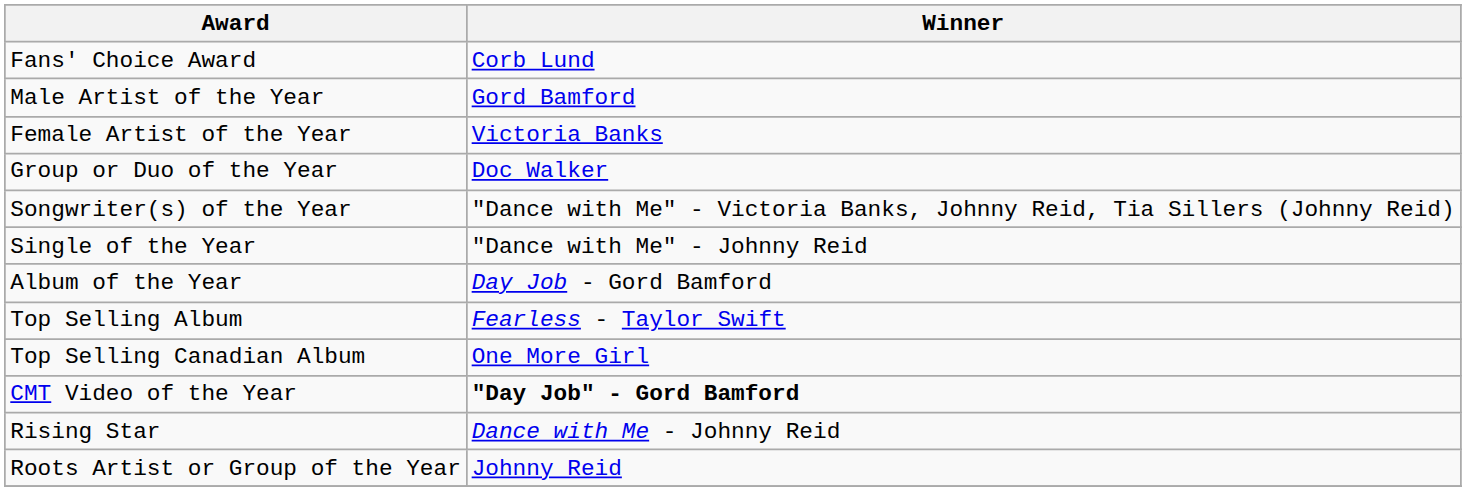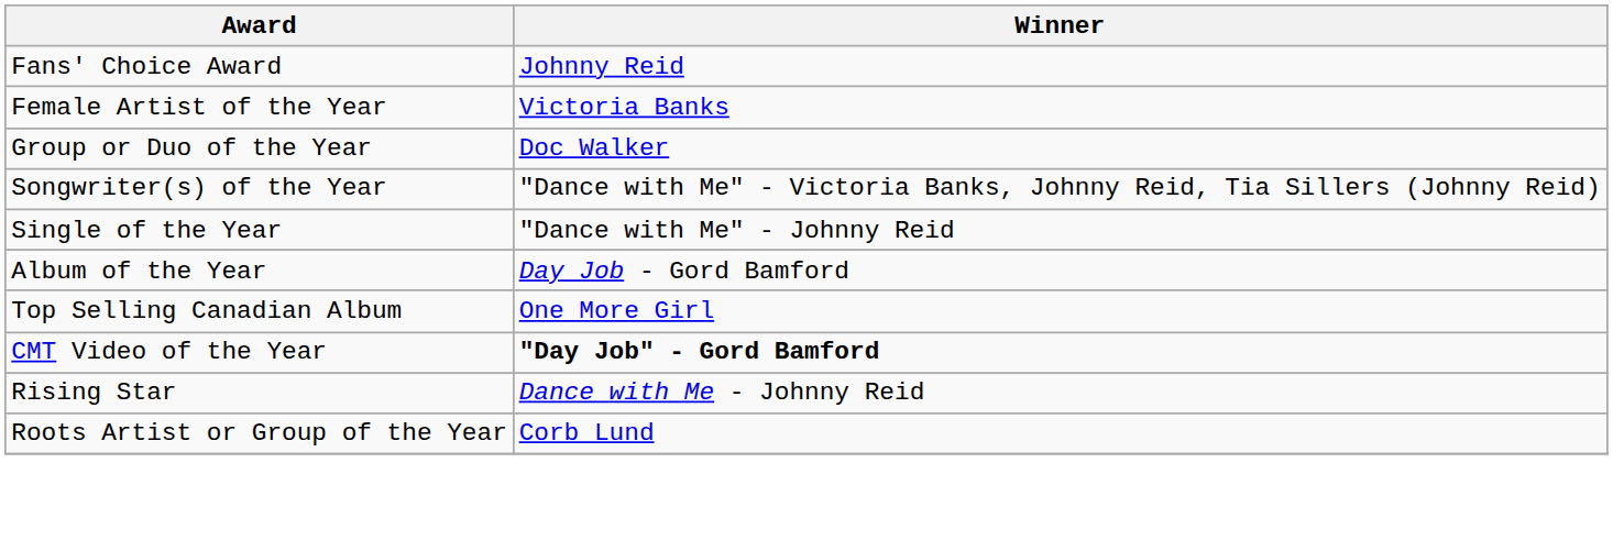 <table class="wikitable">
 <tr>
 <th>Award</th>
 <th>Winner</th>
 </tr>
 <tr>
 <td>Fans' Choice Award</td>
-<td><a href='#'>Corb Lund</a></td>
-</tr>
-<tr>
-<td>Male Artist of the Year</td>
-<td><a href='#'>Gord Bamford</a></td>
+<td><a href='#'>Johnny Reid</a></td>
 </tr>
 <tr>
 <td>Female Artist of the Year</td>
 <td><a href='#'>Victoria Banks</a></td>
 </tr>
 <tr>
 <td>Group or Duo of the Year</td>
 <td><a href='#'>Doc Walker</a></td>
 </tr>
 <tr>
 <td>Songwriter(s) of the Year</td>
 <td>"Dance with Me" - Victoria Banks, Johnny Reid, Tia Sillers (Johnny Reid)</td>
 </tr>
 <tr>
 <td>Single of the Year</td>
 <td>"Dance with Me" - Johnny Reid</td>
 </tr>
 <tr>
 <td>Album of the Year</td>
 <td><em><a href='#'>Day Job</a></em> - Gord Bamford</td>
 </tr>
 <tr>
-<td>Top Selling Album</td>
-<td><em><a href='#'>Fearless</a></em> - <a href='#'>Taylor Swift</a></td>
-</tr>
-<tr>
 <td>Top Selling Canadian Album</td>
 <td><a href='#'>One More Girl</a></td>
 </tr>
 <tr>
 <td><a href='#'>CMT</a> Video of the Year</td>
 <td><strong>"Day Job" - Gord Bamford</strong></td>
 </tr>
 <tr>
 <td>Rising Star</td>
 <td><em><a href='#'>Dance with Me</a></em> - Johnny Reid</td>
 </tr>
 <tr>
 <td>Roots Artist or Group of the Year</td>
-<td><a href='#'>Johnny Reid</a></td>
+<td><a href='#'>Corb Lund</a></td>
 </tr>
 <tr>
 </tr>
 </table>
